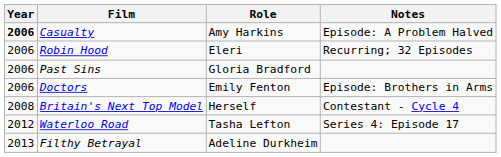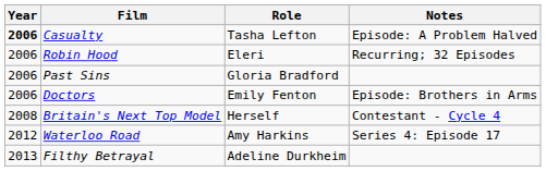 <table class="wikitable">
 <tr>
 <th>Year</th>
 <th>Film</th>
 <th>Role</th>
 <th>Notes</th>
 </tr>
 <tr>
 <td><strong>2006</strong></td>
 <td><em><a href='#'>Casualty</a></em></td>
-<td>Amy Harkins</td>
+<td>Tasha Lefton</td>
 <td>Episode: A Problem Halved</td>
 </tr>
 <tr>
 <td>2006</td>
 <td><em><a href='#'>Robin Hood</a></em></td>
 <td>Eleri</td>
 <td>Recurring; 32 Episodes</td>
 </tr>
 <tr>
 <td>2006</td>
 <td><em>Past Sins</em></td>
 <td>Gloria Bradford</td>
 <td></td>
 </tr>
 <tr>
 <td>2006</td>
 <td><em><a href='#'>Doctors</a></em></td>
 <td>Emily Fenton</td>
 <td>Episode: Brothers in Arms</td>
 </tr>
 <tr>
 <td>2008</td>
 <td><em><a href='#'>Britain's Next Top Model</a></em></td>
 <td>Herself</td>
 <td>Contestant - <a href='#'>Cycle 4</a></td>
 </tr>
 <tr>
 <td>2012</td>
 <td><em><a href='#'>Waterloo Road</a></em></td>
-<td>Tasha Lefton</td>
+<td>Amy Harkins</td>
 <td>Series 4: Episode 17</td>
 </tr>
 <tr>
 <td>2013</td>
 <td><em>Filthy Betrayal</em></td>
 <td>Adeline Durkheim</td>
 <td></td>
 </tr>
 </table>
